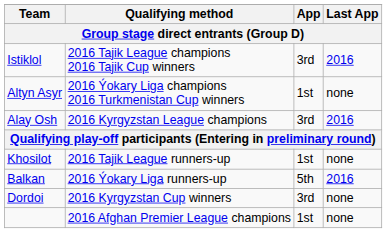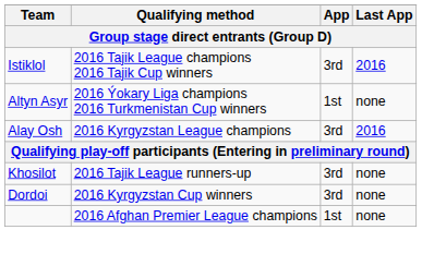 <table class="wikitable">
 <tr>
 </tr>
 <tr>
 <th>Team</th>
 <th>Qualifying method</th>
 <th>App</th>
 <th>Last App</th>
 </tr>
 <tr>
 <th colspan=4><a href='#'>Group stage</a> direct entrants (Group D)</th>
 </tr>
 <tr>
 <td> <a href='#'>Istiklol</a></td>
 <td><a href='#'>2016 Tajik League</a> champions<br><a href='#'>2016 Tajik Cup</a> winners</td>
 <td>3rd</td>
 <td><a href='#'>2016</a></td>
 </tr>
 <tr>
 <td> <a href='#'>Altyn Asyr</a></td>
 <td><a href='#'>2016 Ýokary Liga</a> champions<br><a href='#'>2016 Turkmenistan Cup</a> winners</td>
 <td>1st</td>
 <td>none</td>
 </tr>
 <tr>
 <td> <a href='#'>Alay Osh</a></td>
 <td><a href='#'>2016 Kyrgyzstan League</a> champions</td>
 <td>3rd</td>
 <td><a href='#'>2016</a></td>
 </tr>
 <tr>
 <th colspan=4><a href='#'>Qualifying play-off</a> participants (Entering in <a href='#'>preliminary round</a>)</th>
 </tr>
 <tr>
 <td> <a href='#'>Khosilot</a></td>
 <td><a href='#'>2016 Tajik League</a> runners-up</td>
-<td>1st</td>
+<td>3rd</td>
 <td>none</td>
-</tr>
-<tr>
-<td> <a href='#'>Balkan</a></td>
-<td><a href='#'>2016 Ýokary Liga</a> runners-up</td>
-<td>5th</td>
-<td><a href='#'>2016</a></td>
 </tr>
 <tr>
 <td> <a href='#'>Dordoi</a></td>
 <td><a href='#'>2016 Kyrgyzstan Cup</a> winners</td>
 <td>3rd</td>
 <td>none</td>
 </tr>
 <tr>
 <td></td>
 <td><a href='#'>2016 Afghan Premier League</a> champions</td>
 <td>1st</td>
 <td>none</td>
 </tr>
 </table>
